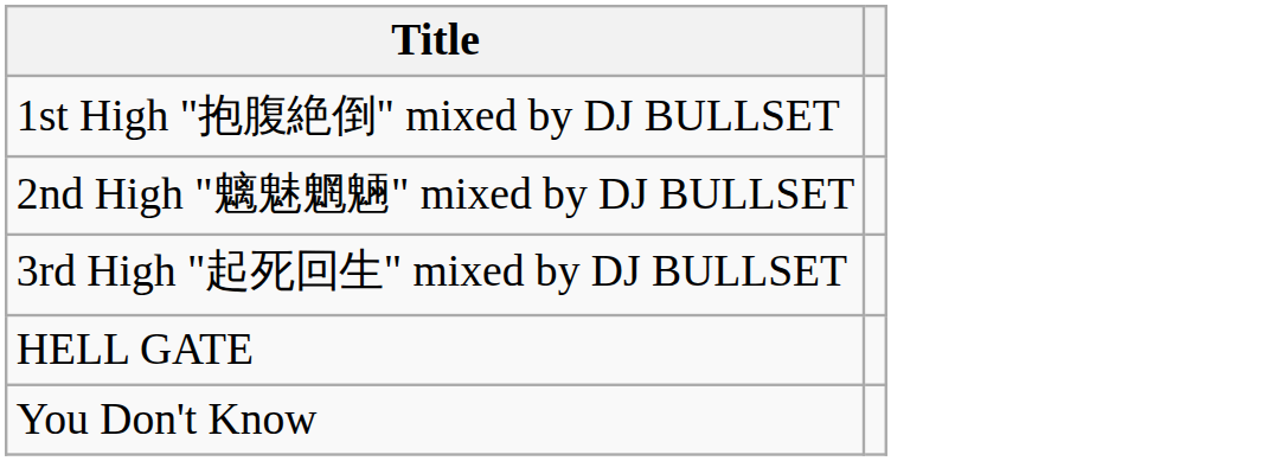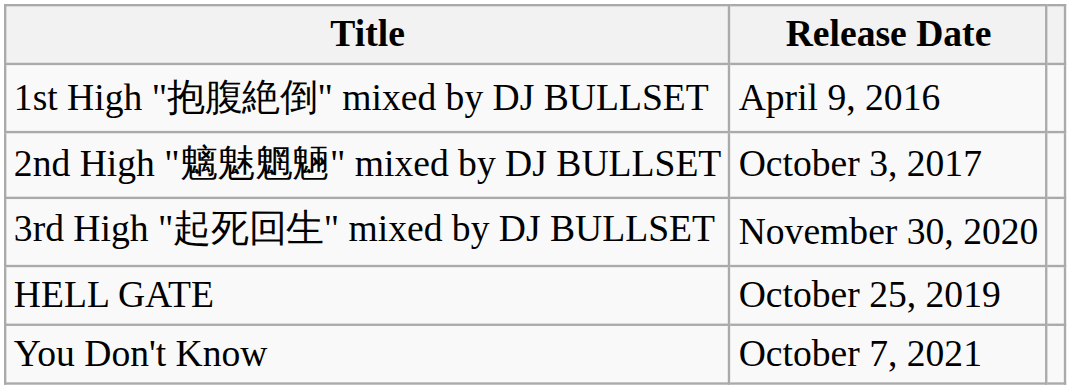 <table class="wikitable">
 <tr>
 <th>Title</th>
+<th>Release Date</th>
 <th></th>
 </tr>
 <tr>
 <td>1st High "抱腹絶倒" mixed by DJ BULLSET</td>
+<td>April 9, 2016</td>
 <td></td>
 </tr>
 <tr>
 <td>2nd High "魑魅魍魎" mixed by DJ BULLSET</td>
+<td>October 3, 2017</td>
 <td></td>
 </tr>
 <tr>
 <td>3rd High "起死回生" mixed by DJ BULLSET</td>
+<td>November 30, 2020</td>
 <td></td>
 </tr>
 <tr>
 <td>HELL GATE</td>
+<td>October 25, 2019</td>
 <td></td>
 </tr>
 <tr>
 <td>You Don't Know</td>
+<td>October 7, 2021</td>
 <td></td>
 </tr>
 </table>
